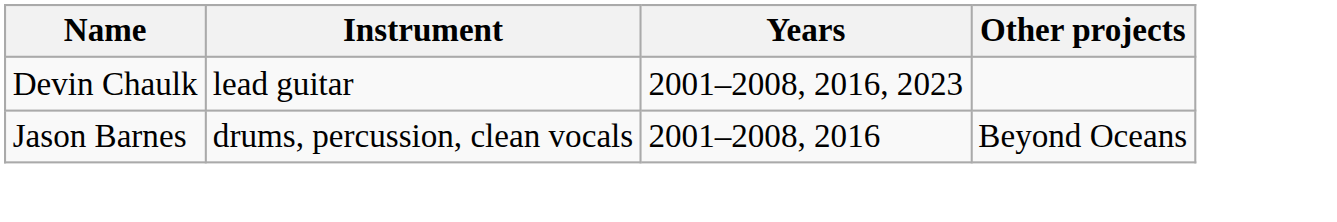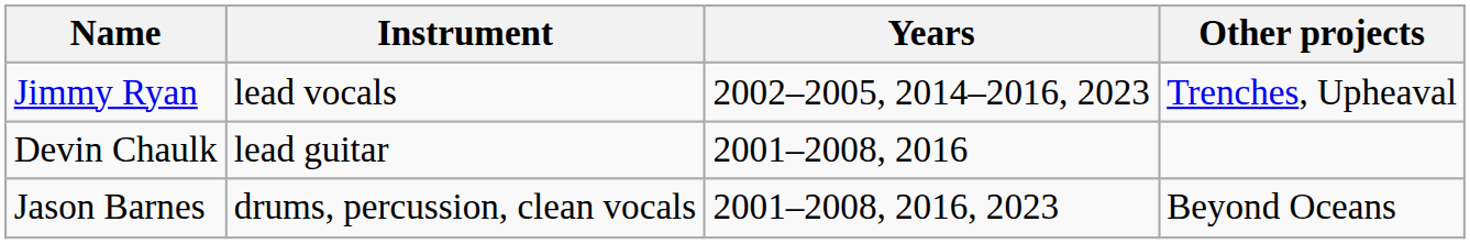 <table class="wikitable">
 <tr>
 <th>Name</th>
 <th>Instrument</th>
 <th>Years</th>
 <th>Other projects</th>
 </tr>
 <tr>
+<td><a href='#'>Jimmy Ryan</a></td>
+<td>lead vocals</td>
+<td>2002–2005, 2014–2016, 2023</td>
+<td><a href='#'>Trenches</a>, Upheaval</td>
+</tr>
+<tr>
 <td>Devin Chaulk</td>
 <td>lead guitar</td>
-<td>2001–2008, 2016, 2023</td>
+<td>2001–2008, 2016</td>
 <td></td>
 </tr>
 <tr>
 <td>Jason Barnes</td>
 <td>drums, percussion, clean vocals</td>
-<td>2001–2008, 2016</td>
+<td>2001–2008, 2016, 2023</td>
 <td>Beyond Oceans</td>
 </tr>
 </table>
